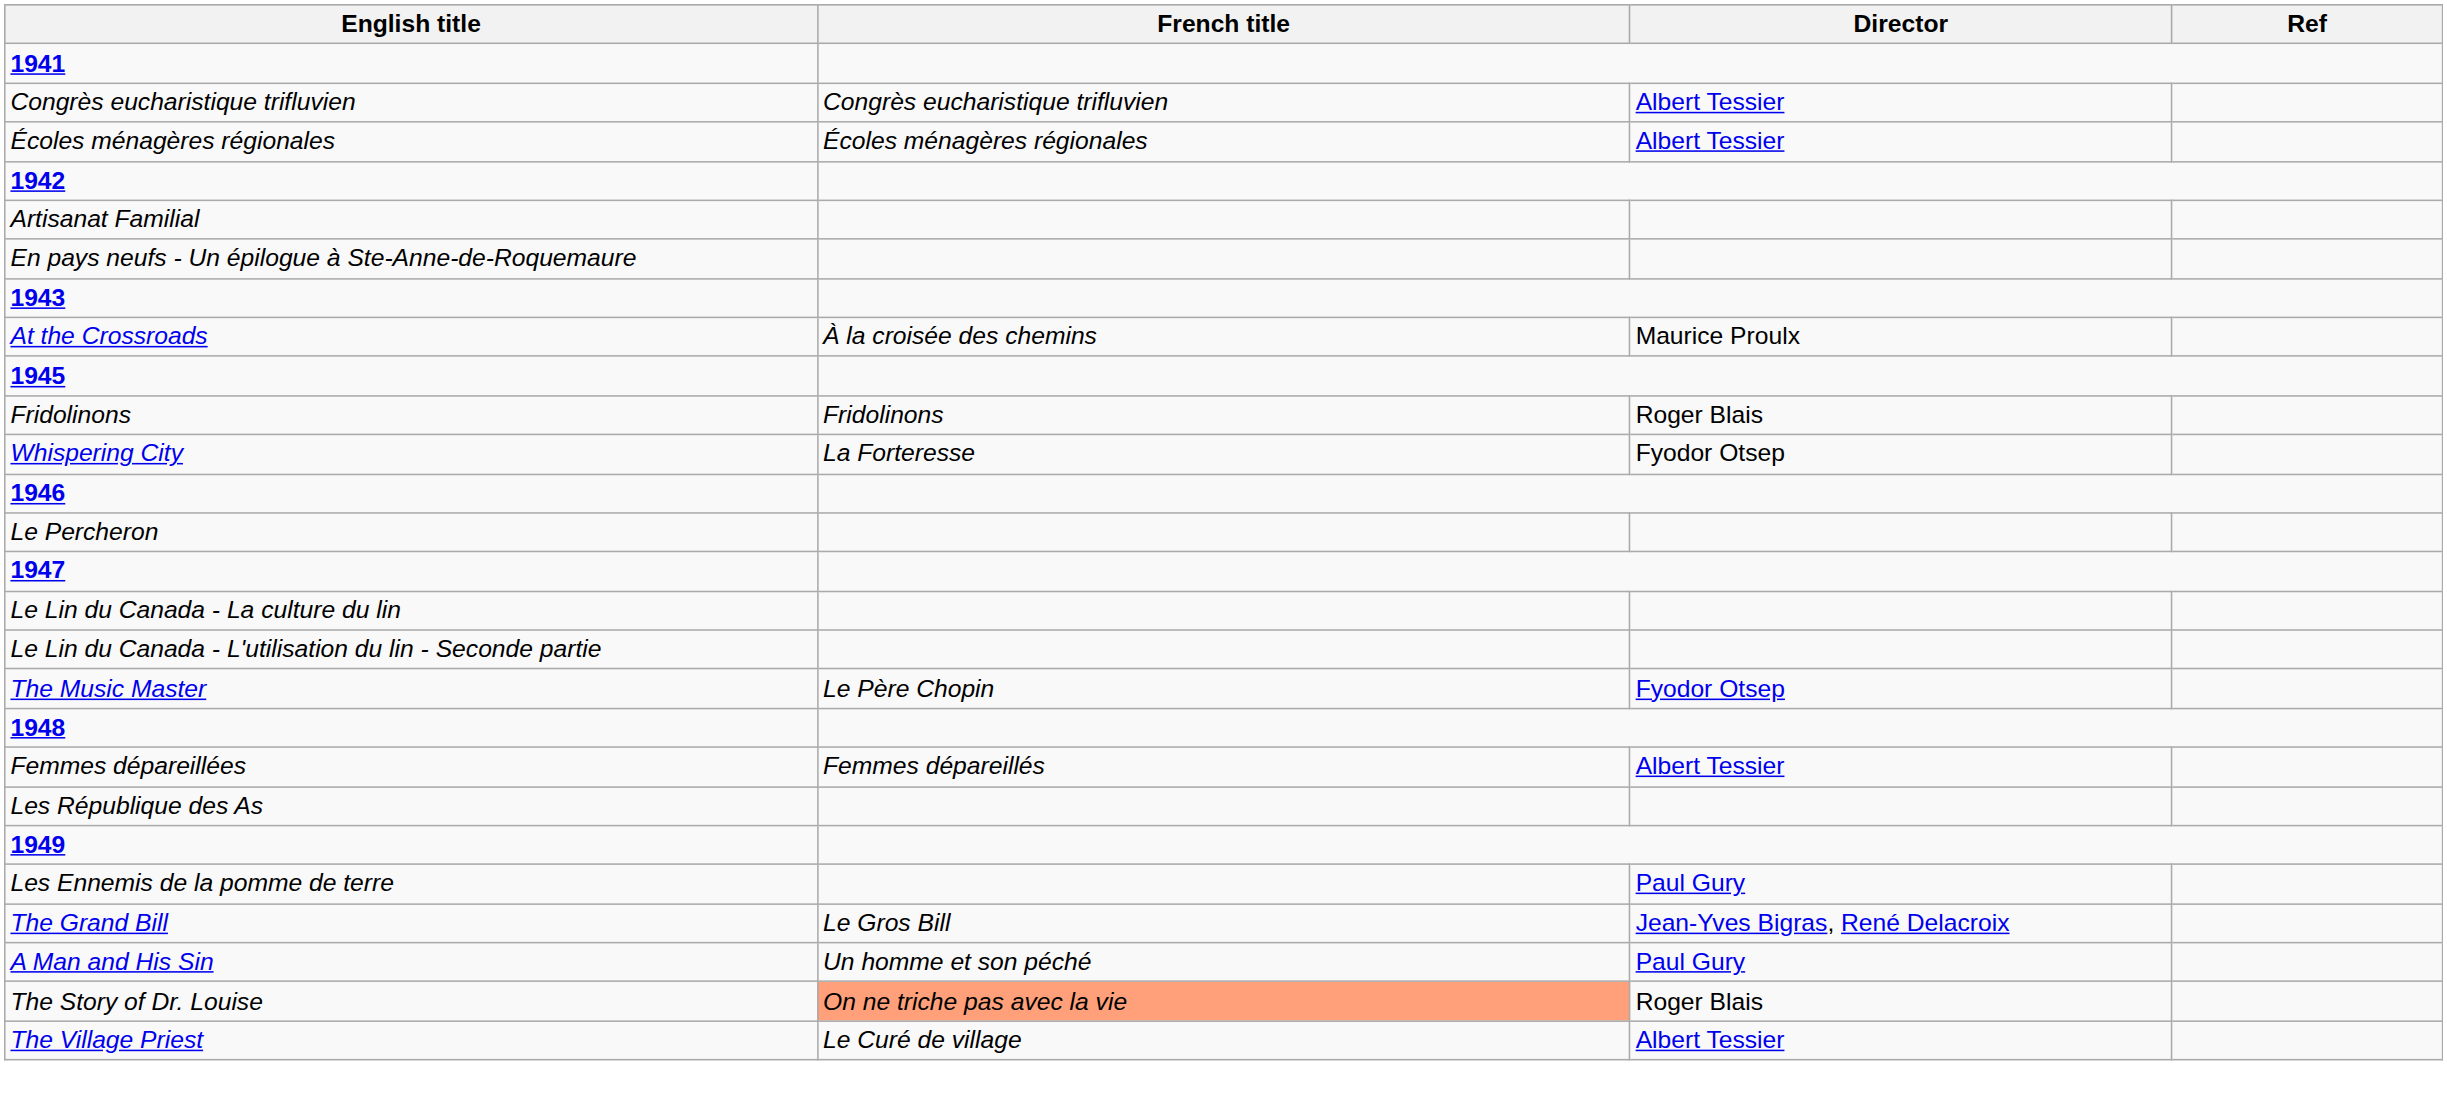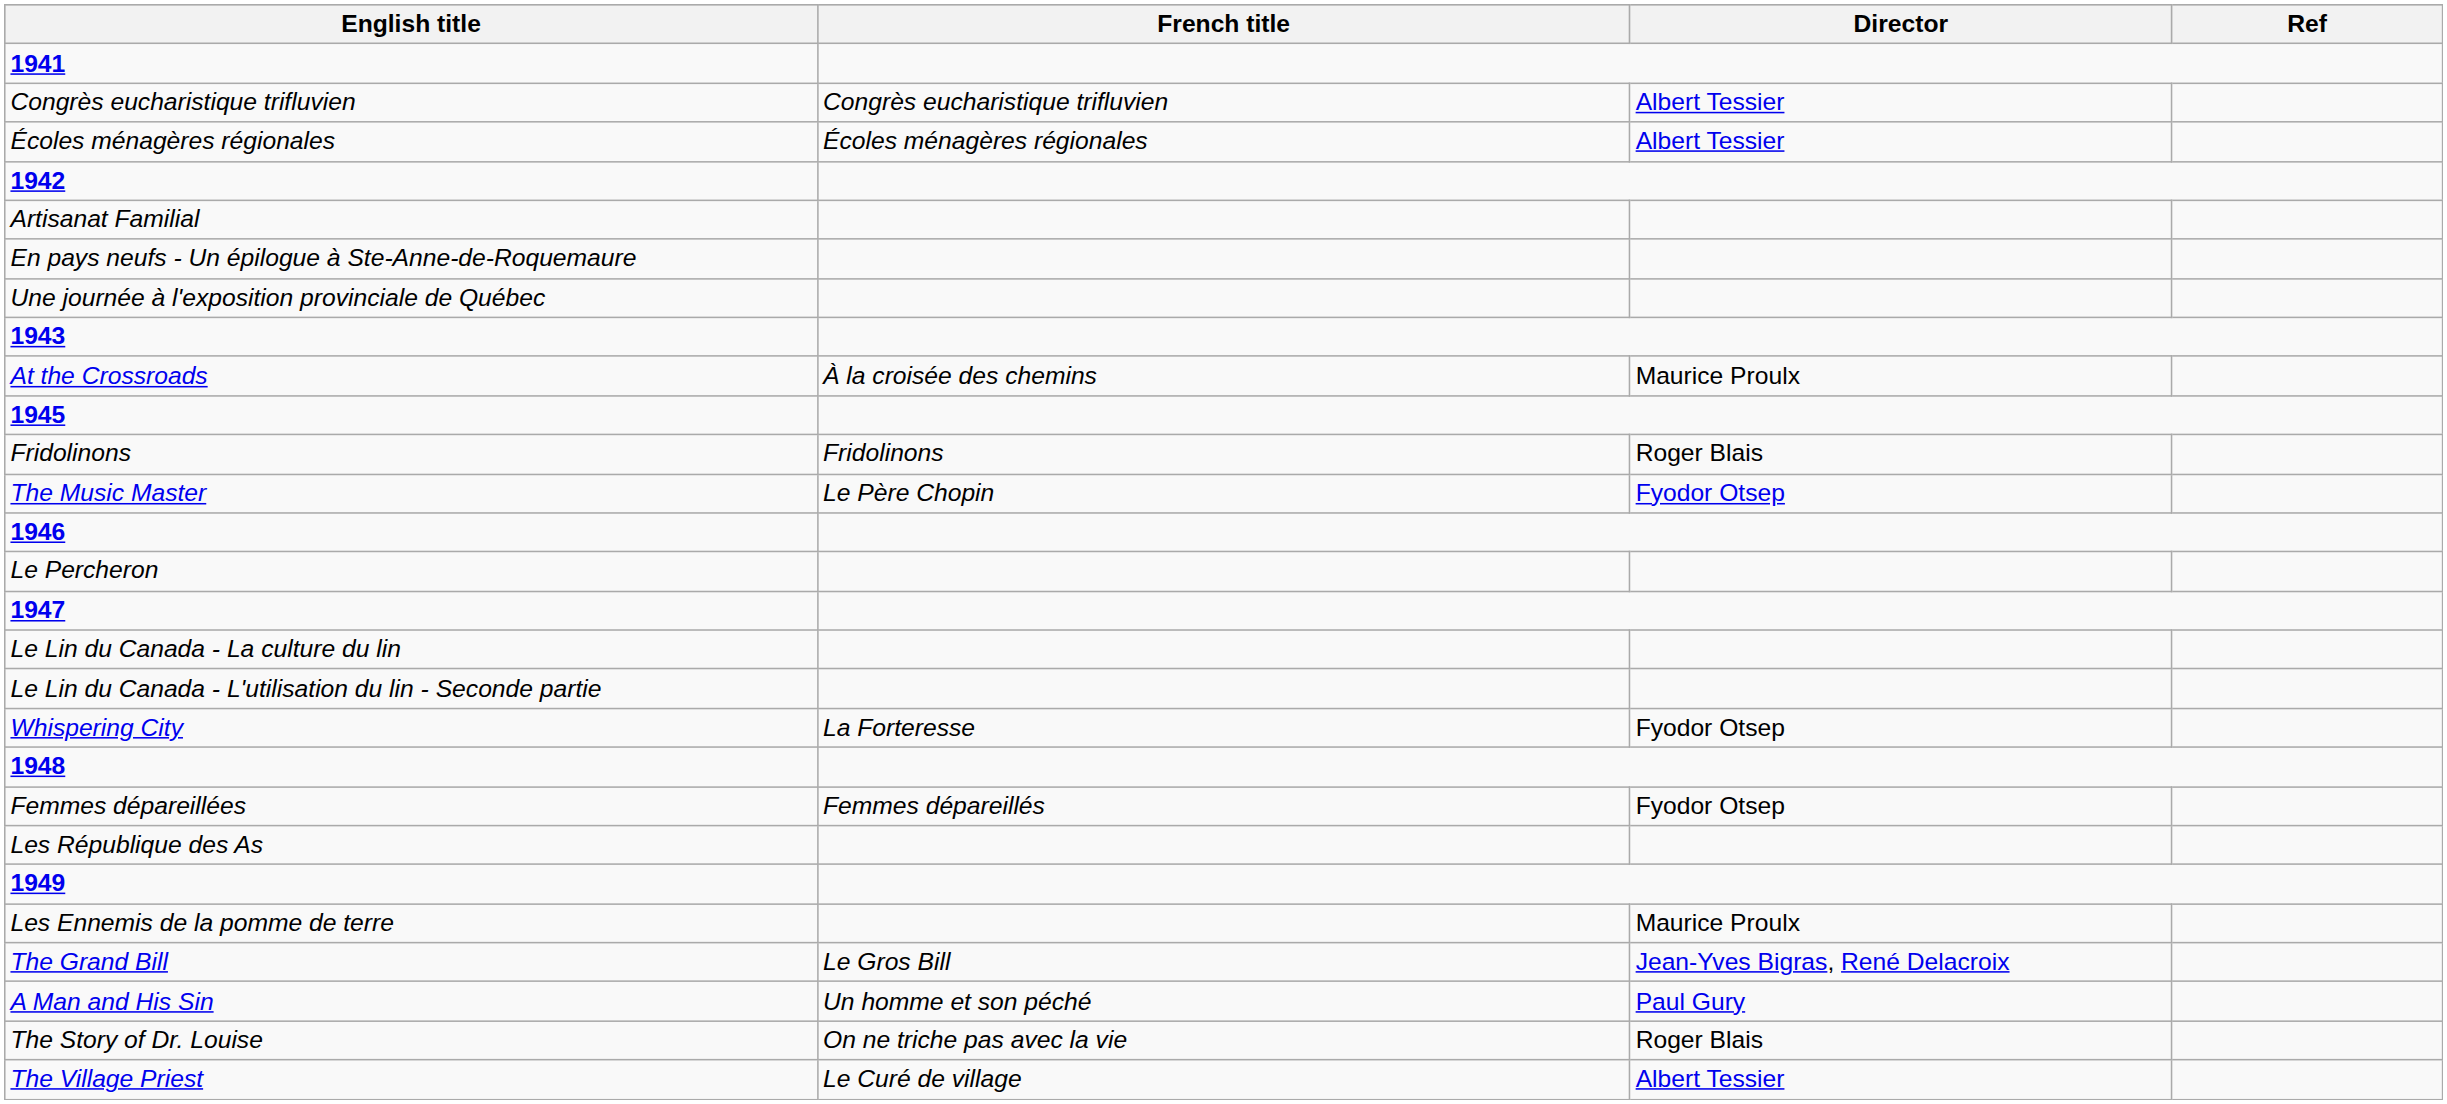 <table class="wikitable sortable" style="width:100%;">
 <tr style="background:#bebebe;">
 <th style="width:30%;">English title</th>
 <th style="width:30%;">French title</th>
 <th style="width:20%;">Director</th>
 <th style="width:10%;">Ref</th>
 </tr>
 <tr>
 <td><strong><a href='#'>1941</a></strong></td>
 </tr>
 <tr>
 <td><em>Congrès eucharistique trifluvien</em></td>
 <td><em>Congrès eucharistique trifluvien</em></td>
 <td><a href='#'>Albert Tessier</a></td>
 <td></td>
 </tr>
 <tr>
 <td><em>Écoles ménagères régionales</em></td>
 <td><em>Écoles ménagères régionales</em></td>
 <td><a href='#'>Albert Tessier</a></td>
 <td></td>
 </tr>
 <tr>
 <td><strong><a href='#'>1942</a></strong></td>
 </tr>
 <tr>
 <td><em>Artisanat Familial</em></td>
 <td></td>
 <td></td>
 <td></td>
 </tr>
 <tr>
 <td><em>En pays neufs - Un épilogue à Ste-Anne-de-Roquemaure</em></td>
 <td></td>
 <td></td>
 <td></td>
 </tr>
 <tr>
+<td><em>Une journée à l'exposition provinciale de Québec</em></td>
+<td></td>
+<td></td>
+<td></td>
+</tr>
+<tr>
 <td><strong><a href='#'>1943</a></strong></td>
 </tr>
 <tr>
 <td><em><a href='#'>At the Crossroads</a></em></td>
 <td><em>À la croisée des chemins</em></td>
 <td>Maurice Proulx</td>
 <td></td>
 </tr>
 <tr>
 <td><strong><a href='#'>1945</a></strong></td>
 </tr>
 <tr>
 <td><em>Fridolinons</em></td>
 <td><em>Fridolinons</em></td>
 <td>Roger Blais</td>
 <td></td>
 </tr>
 <tr>
-<td><em><a href='#'>Whispering City</a></em></td>
-<td><em>La Forteresse</em></td>
-<td>Fyodor Otsep</td>
+<td><em><a href='#'>The Music Master</a></em></td>
+<td><em>Le Père Chopin</em></td>
+<td><a href='#'>Fyodor Otsep</a></td>
 <td></td>
 </tr>
 <tr>
 <td><strong><a href='#'>1946</a></strong></td>
 </tr>
 <tr>
 <td><em>Le Percheron</em></td>
 <td></td>
 <td></td>
 <td></td>
 </tr>
 <tr>
 <td><strong><a href='#'>1947</a></strong></td>
 </tr>
 <tr>
 <td><em>Le Lin du Canada - La culture du lin</em></td>
 <td></td>
 <td></td>
 <td></td>
 </tr>
 <tr>
 <td><em>Le Lin du Canada - L'utilisation du lin - Seconde partie</em></td>
 <td></td>
 <td></td>
 <td></td>
 </tr>
 <tr>
-<td><em><a href='#'>The Music Master</a></em></td>
-<td><em>Le Père Chopin</em></td>
-<td><a href='#'>Fyodor Otsep</a></td>
+<td><em><a href='#'>Whispering City</a></em></td>
+<td><em>La Forteresse</em></td>
+<td>Fyodor Otsep</td>
 <td></td>
 </tr>
 <tr>
 <td><strong><a href='#'>1948</a></strong></td>
 </tr>
 <tr>
 <td><em>Femmes dépareillées</em></td>
 <td><em>Femmes dépareillés</em></td>
-<td><a href='#'>Albert Tessier</a></td>
+<td>Fyodor Otsep</td>
 <td></td>
 </tr>
 <tr>
 <td><em>Les République des As</em></td>
 <td></td>
 <td></td>
 <td></td>
 </tr>
 <tr>
 <td><strong><a href='#'>1949</a></strong></td>
 </tr>
 <tr>
 <td><em>Les Ennemis de la pomme de terre</em></td>
 <td></td>
-<td><a href='#'>Paul Gury</a></td>
+<td>Maurice Proulx</td>
 <td></td>
 </tr>
 <tr>
 <td><em><a href='#'>The Grand Bill</a></em></td>
 <td><em>Le Gros Bill</em></td>
 <td><a href='#'>Jean-Yves Bigras</a>, <a href='#'>René Delacroix</a></td>
 <td></td>
 </tr>
 <tr>
 <td><em><a href='#'>A Man and His Sin</a></em></td>
 <td><em>Un homme et son péché</em></td>
 <td><a href='#'>Paul Gury</a></td>
 <td></td>
 </tr>
 <tr>
 <td><em>The Story of Dr. Louise</em></td>
-<td style="background: lightsalmon;"><em>On ne triche pas avec la vie</em></td>
+<td><em>On ne triche pas avec la vie</em></td>
 <td>Roger Blais</td>
 <td></td>
 </tr>
 <tr>
 <td><em><a href='#'>The Village Priest</a></em></td>
 <td><em>Le Curé de village</em></td>
 <td><a href='#'>Albert Tessier</a></td>
 <td></td>
 </tr>
 </table>
